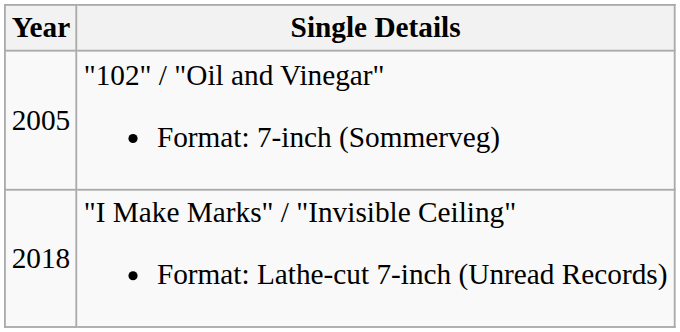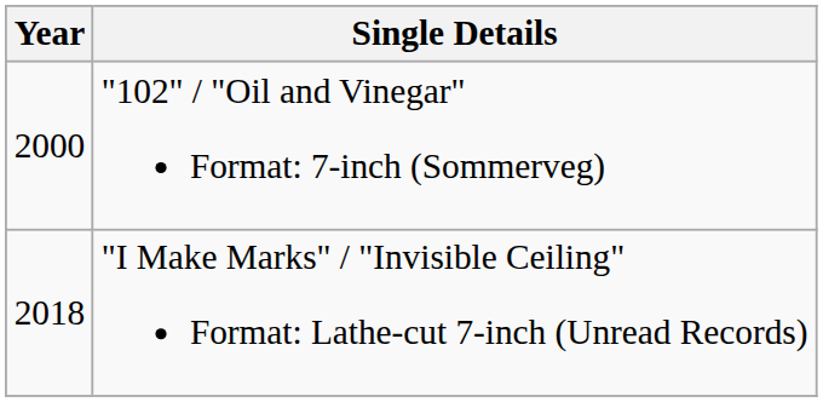 <table class="wikitable">
 <tr>
 <th>Year</th>
 <th>Single Details</th>
 </tr>
 <tr>
-<td>2005</td>
+<td>2000</td>
 <td>"102" / "Oil and Vinegar"<br><ul><li>Format: 7-inch (Sommerveg)</li></ul></td>
 </tr>
 <tr>
 <td>2018</td>
 <td>"I Make Marks" / "Invisible Ceiling"<br><ul><li>Format: Lathe-cut 7-inch (Unread Records)</li></ul></td>
 </tr>
 </table>
